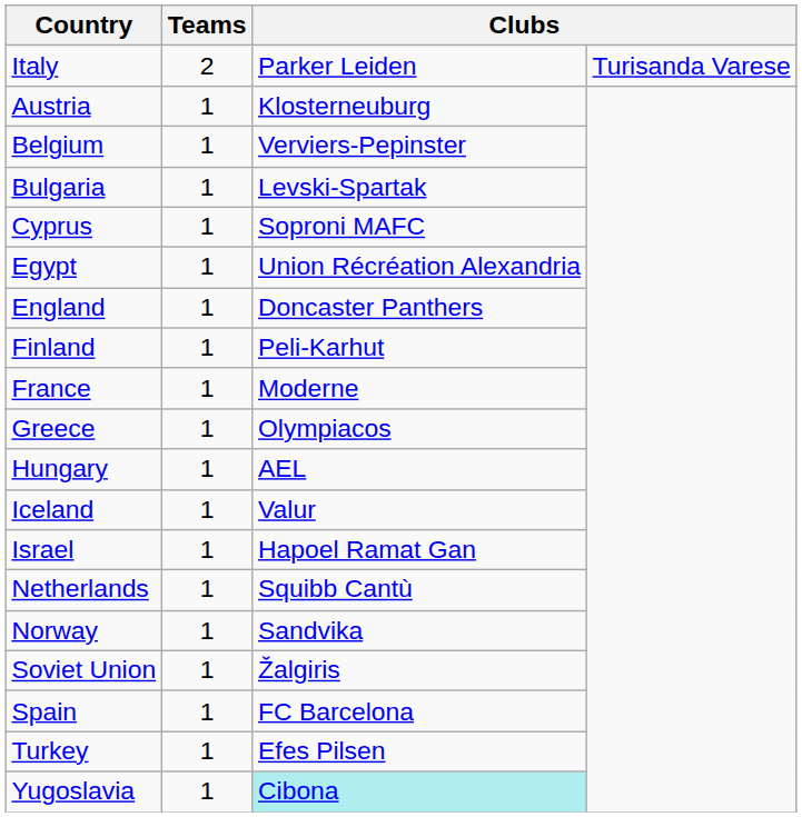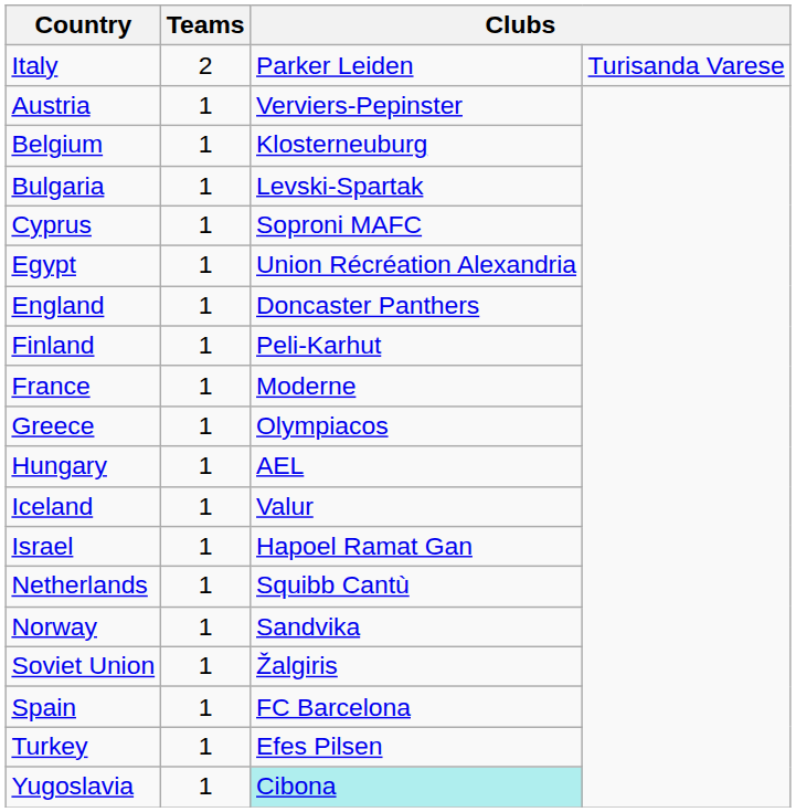 <table class="wikitable" style="margin-left:0.5em;">
 <tr>
 <th>Country</th>
 <th>Teams</th>
 <th colspan=5>Clubs</th>
 </tr>
 <tr>
 <td> <a href='#'>Italy</a></td>
 <td align=center>2</td>
 <td><a href='#'>Parker Leiden</a></td>
 <td><a href='#'>Turisanda Varese</a></td>
 </tr>
 <tr>
 <td> <a href='#'>Austria</a></td>
 <td align=center>1</td>
-<td><a href='#'>Klosterneuburg</a></td>
+<td><a href='#'>Verviers-Pepinster</a></td>
 </tr>
 <tr>
 <td> <a href='#'>Belgium</a></td>
 <td align=center>1</td>
-<td><a href='#'>Verviers-Pepinster</a></td>
+<td><a href='#'>Klosterneuburg</a></td>
 </tr>
 <tr>
 <td> <a href='#'>Bulgaria</a></td>
 <td align=center>1</td>
 <td><a href='#'>Levski-Spartak</a></td>
 </tr>
 <tr>
 <td> <a href='#'>Cyprus</a></td>
 <td align=center>1</td>
 <td><a href='#'>Soproni MAFC</a></td>
 </tr>
 <tr>
 <td> <a href='#'>Egypt</a></td>
 <td align=center>1</td>
 <td><a href='#'>Union Récréation Alexandria</a></td>
 </tr>
 <tr>
 <td> <a href='#'>England</a></td>
 <td align=center>1</td>
 <td><a href='#'>Doncaster Panthers</a></td>
 </tr>
 <tr>
 <td> <a href='#'>Finland</a></td>
 <td align=center>1</td>
 <td><a href='#'>Peli-Karhut</a></td>
 </tr>
 <tr>
 <td> <a href='#'>France</a></td>
 <td align=center>1</td>
 <td><a href='#'>Moderne</a></td>
 </tr>
 <tr>
 <td> <a href='#'>Greece</a></td>
 <td align=center>1</td>
 <td><a href='#'>Olympiacos</a></td>
 </tr>
 <tr>
 <td> <a href='#'>Hungary</a></td>
 <td align=center>1</td>
 <td><a href='#'>AEL</a></td>
 </tr>
 <tr>
 <td> <a href='#'>Iceland</a></td>
 <td align=center>1</td>
 <td><a href='#'>Valur</a></td>
 </tr>
 <tr>
 <td> <a href='#'>Israel</a></td>
 <td align=center>1</td>
 <td><a href='#'>Hapoel Ramat Gan</a></td>
 </tr>
 <tr>
 <td> <a href='#'>Netherlands</a></td>
 <td align=center>1</td>
 <td><a href='#'>Squibb Cantù</a></td>
 </tr>
 <tr>
 <td> <a href='#'>Norway</a></td>
 <td align=center>1</td>
 <td><a href='#'>Sandvika</a></td>
 </tr>
 <tr>
 <td> <a href='#'>Soviet Union</a></td>
 <td align=center>1</td>
 <td><a href='#'>Žalgiris</a></td>
 </tr>
 <tr>
 <td> <a href='#'>Spain</a></td>
 <td align=center>1</td>
 <td><a href='#'>FC Barcelona</a></td>
 </tr>
 <tr>
 <td> <a href='#'>Turkey</a></td>
 <td align=center>1</td>
 <td><a href='#'>Efes Pilsen</a></td>
 </tr>
 <tr>
 <td> <a href='#'>Yugoslavia</a></td>
 <td align=center>1</td>
 <td style="background: paleturquoise;"><a href='#'>Cibona</a></td>
 </tr>
 </table>
